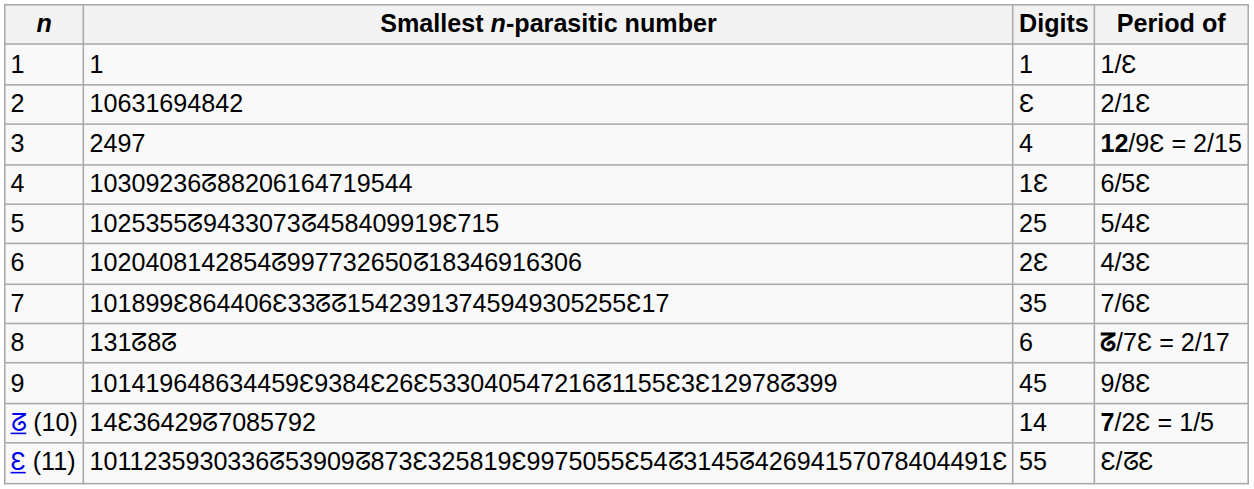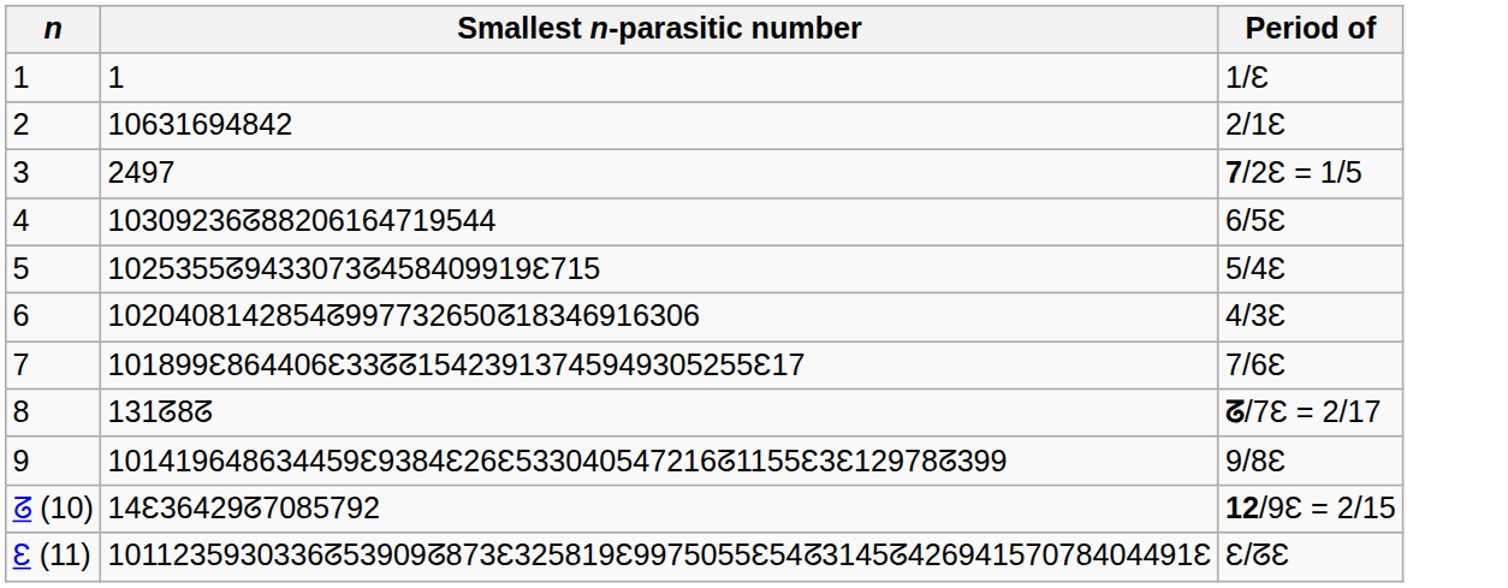 <table class="wikitable">
 <tr>
 <th><em>n</em></th>
 <th>Smallest <em>n</em>-parasitic number</th>
-<th>Digits</th>
 <th>Period of</th>
 </tr>
 <tr>
-<td>1</td>
 <td>1</td>
 <td>1</td>
 <td>1/Ɛ</td>
 </tr>
 <tr>
 <td>2</td>
 <td>10631694842</td>
-<td>Ɛ</td>
 <td>2/1Ɛ</td>
 </tr>
 <tr>
 <td>3</td>
 <td>2497</td>
-<td>4</td>
-<td><strong>12</strong>/9Ɛ = 2/15</td>
+<td><strong>7</strong>/2Ɛ = 1/5</td>
 </tr>
 <tr>
 <td>4</td>
 <td>10309236ᘔ88206164719544</td>
-<td>1Ɛ</td>
 <td>6/5Ɛ</td>
 </tr>
 <tr>
 <td>5</td>
 <td>1025355ᘔ9433073ᘔ458409919Ɛ715</td>
-<td>25</td>
 <td>5/4Ɛ</td>
 </tr>
 <tr>
 <td>6</td>
 <td>1020408142854ᘔ997732650ᘔ18346916306</td>
-<td>2Ɛ</td>
 <td>4/3Ɛ</td>
 </tr>
 <tr>
 <td>7</td>
 <td>101899Ɛ864406Ɛ33ᘔᘔ15423913745949305255Ɛ17</td>
-<td>35</td>
 <td>7/6Ɛ</td>
 </tr>
 <tr>
 <td>8</td>
 <td>131ᘔ8ᘔ</td>
-<td>6</td>
 <td><strong>ᘔ</strong>/7Ɛ = 2/17</td>
 </tr>
 <tr>
 <td>9</td>
 <td>101419648634459Ɛ9384Ɛ26Ɛ533040547216ᘔ1155Ɛ3Ɛ12978ᘔ399</td>
-<td>45</td>
 <td>9/8Ɛ</td>
 </tr>
 <tr>
 <td><a href='#'>ᘔ</a> (10)</td>
 <td>14Ɛ36429ᘔ7085792</td>
-<td>14</td>
-<td><strong>7</strong>/2Ɛ = 1/5</td>
+<td><strong>12</strong>/9Ɛ = 2/15</td>
 </tr>
 <tr>
 <td><a href='#'>Ɛ</a> (11)</td>
 <td>1011235930336ᘔ53909ᘔ873Ɛ325819Ɛ9975055Ɛ54ᘔ3145ᘔ42694157078404491Ɛ</td>
-<td>55</td>
 <td>Ɛ/ᘔƐ</td>
 </tr>
 </table>
